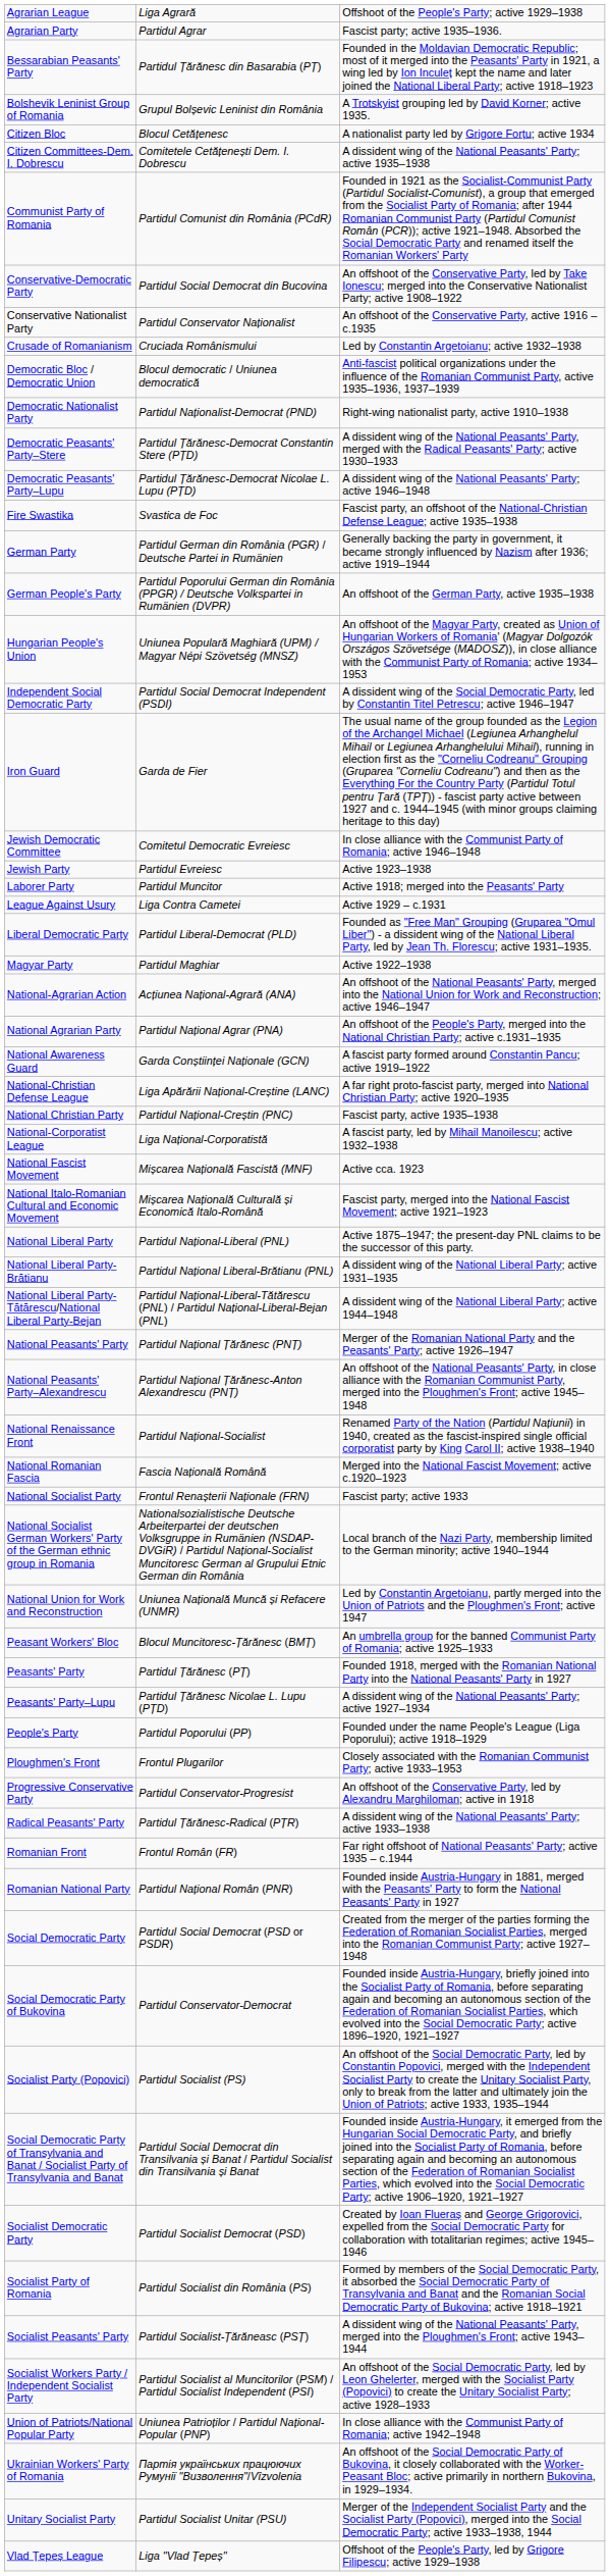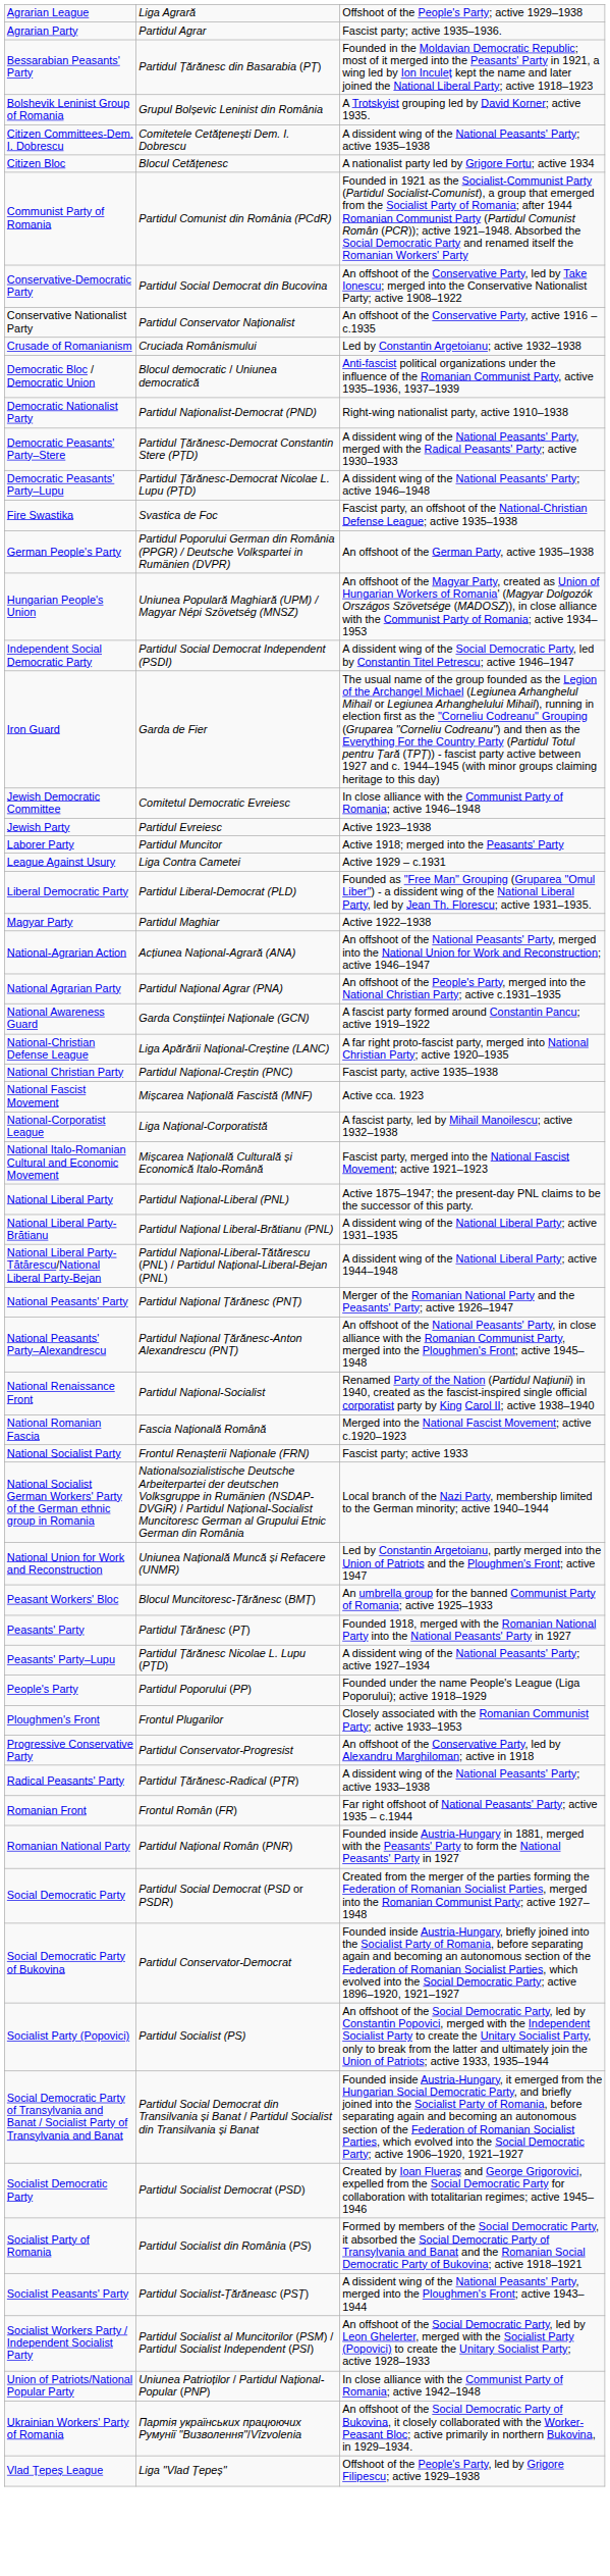 <table class=wikitable>
 <tr>
 <td><a href='#'>Agrarian League</a></td>
 <td><em>Liga Agrară</em></td>
 <td>Offshoot of the <a href='#'>People's Party</a>; active 1929–1938</td>
 </tr>
 <tr>
 <td><a href='#'>Agrarian Party</a></td>
 <td><em>Partidul Agrar</em></td>
 <td>Fascist party; active 1935–1936.</td>
 </tr>
 <tr>
 <td><a href='#'>Bessarabian Peasants' Party</a></td>
 <td><em>Partidul Țărănesc din Basarabia</em> (<em>PȚ</em>)</td>
 <td>Founded in the <a href='#'>Moldavian Democratic Republic</a>; most of it merged into the <a href='#'>Peasants' Party</a> in 1921, a wing led by <a href='#'>Ion Inculeț</a> kept the name and later joined the <a href='#'>National Liberal Party</a>; active 1918–1923</td>
 </tr>
 <tr>
 <td><a href='#'>Bolshevik Leninist Group of Romania</a></td>
 <td><em>Grupul Bolșevic Leninist din România</em></td>
 <td>A <a href='#'>Trotskyist</a> grouping led by <a href='#'>David Korner</a>; active 1935.</td>
 </tr>
 <tr>
+<td><a href='#'>Citizen Committees-Dem. I. Dobrescu</a></td>
+<td><em>Comitetele Cetățenești Dem. I. Dobrescu</em></td>
+<td>A dissident wing of the <a href='#'>National Peasants' Party</a>; active 1935–1938</td>
+</tr>
+<tr>
 <td><a href='#'>Citizen Bloc</a></td>
 <td><em>Blocul Cetățenesc</em></td>
 <td>A nationalist party led by <a href='#'>Grigore Forțu</a>; active 1934</td>
-</tr>
-<tr>
-<td><a href='#'>Citizen Committees-Dem. I. Dobrescu</a></td>
-<td><em>Comitetele Cetățenești Dem. I. Dobrescu</em></td>
-<td>A dissident wing of the <a href='#'>National Peasants' Party</a>; active 1935–1938</td>
 </tr>
 <tr>
 <td><a href='#'>Communist Party of Romania</a></td>
 <td><em>Partidul Comunist din România (PCdR)</em></td>
 <td>Founded in 1921 as the <a href='#'>Socialist-Communist Party</a> (<em>Partidul Socialist-Comunist</em>), a group that emerged from the <a href='#'>Socialist Party of Romania</a>; after 1944 <a href='#'>Romanian Communist Party</a> (<em>Partidul Comunist Român</em> (<em>PCR</em>)); active 1921–1948. Absorbed the <a href='#'>Social Democratic Party</a> and renamed itself the <a href='#'>Romanian Workers' Party</a></td>
 </tr>
 <tr>
 <td><a href='#'>Conservative-Democratic Party</a></td>
 <td><em>Partidul Social Democrat din Bucovina</em></td>
 <td>An offshoot of the <a href='#'>Conservative Party</a>, led by <a href='#'>Take Ionescu</a>; merged into the Conservative Nationalist Party; active 1908–1922</td>
 </tr>
 <tr>
 <td>Conservative Nationalist Party</td>
 <td><em>Partidul Conservator Naționalist</em></td>
 <td>An offshoot of the <a href='#'>Conservative Party</a>, active 1916 – c.1935</td>
 </tr>
 <tr>
 <td><a href='#'>Crusade of Romanianism</a></td>
 <td><em>Cruciada Românismului</em></td>
 <td>Led by <a href='#'>Constantin Argetoianu</a>; active 1932–1938</td>
 </tr>
 <tr>
 <td><a href='#'>Democratic Bloc</a> / <a href='#'>Democratic Union</a></td>
 <td><em>Blocul democratic</em> / <em>Uniunea democratică</em></td>
 <td><a href='#'>Anti-fascist</a> political organizations under the influence of the <a href='#'>Romanian Communist Party</a>, active 1935–1936, 1937–1939</td>
 </tr>
 <tr>
 <td><a href='#'>Democratic Nationalist Party</a></td>
 <td><em>Partidul Naționalist-Democrat (PND)</em></td>
 <td>Right-wing nationalist party, active 1910–1938</td>
 </tr>
 <tr>
 <td><a href='#'>Democratic Peasants' Party–Stere</a></td>
 <td><em>Partidul Țărănesc-Democrat Constantin Stere (PȚD)</em></td>
 <td>A dissident wing of the <a href='#'>National Peasants' Party</a>, merged with the <a href='#'>Radical Peasants' Party</a>; active 1930–1933</td>
 </tr>
 <tr>
 <td><a href='#'>Democratic Peasants' Party–Lupu</a></td>
 <td><em>Partidul Țărănesc-Democrat Nicolae L. Lupu (PȚD)</em></td>
 <td>A dissident wing of the <a href='#'>National Peasants' Party</a>; active 1946–1948</td>
 </tr>
 <tr>
 <td><a href='#'>Fire Swastika</a></td>
 <td><em>Svastica de Foc</em></td>
 <td>Fascist party, an offshoot of the <a href='#'>National-Christian Defense League</a>; active 1935–1938</td>
-</tr>
-<tr>
-<td><a href='#'>German Party</a></td>
-<td><em>Partidul German din România (PGR)</em> / <em>Deutsche Partei in Rumänien</em></td>
-<td>Generally backing the party in government, it became strongly influenced by <a href='#'>Nazism</a> after 1936; active 1919–1944</td>
 </tr>
 <tr>
 <td><a href='#'>German People's Party</a></td>
 <td><em>Partidul Poporului German din România (PPGR) / Deutsche Volkspartei in Rumänien (DVPR)</em></td>
 <td>An offshoot of the <a href='#'>German Party</a>, active 1935–1938</td>
 </tr>
 <tr>
 <td><a href='#'>Hungarian People's Union</a></td>
 <td><em>Uniunea Populară Maghiară (UPM) / Magyar Népi Szövetség (MNSZ)</em></td>
 <td>An offshoot of the <a href='#'>Magyar Party</a>, created as <a href='#'>Union of Hungarian Workers of Romania</a>' (<em>Magyar Dolgozók Országos Szövetsége</em> (<em>MADOSZ</em>)), in close alliance with the <a href='#'>Communist Party of Romania</a>; active 1934–1953</td>
 </tr>
 <tr>
 <td><a href='#'>Independent Social Democratic Party</a></td>
 <td><em>Partidul Social Democrat Independent (PSDI)</em></td>
 <td>A dissident wing of the <a href='#'>Social Democratic Party</a>, led by <a href='#'>Constantin Titel Petrescu</a>; active 1946–1947</td>
 </tr>
 <tr>
 <td><a href='#'>Iron Guard</a></td>
 <td><em>Garda de Fier</em></td>
 <td>The usual name of the group founded as the <a href='#'>Legion of the Archangel Michael</a> (<em>Legiunea Arhanghelul Mihail</em> or <em>Legiunea Arhanghelului Mihail</em>), running in election first as the <a href='#'>"Corneliu Codreanu" Grouping</a> (<em>Gruparea "Corneliu Codreanu"</em>) and then as the <a href='#'>Everything For the Country Party</a> (<em>Partidul Totul pentru Țară</em> (<em>TPȚ</em>)) - fascist party active between 1927 and c. 1944–1945 (with minor groups claiming heritage to this day)</td>
 </tr>
 <tr>
 <td><a href='#'>Jewish Democratic Committee</a></td>
 <td><em>Comitetul Democratic Evreiesc</em></td>
 <td>In close alliance with the <a href='#'>Communist Party of Romania</a>; active 1946–1948</td>
 </tr>
 <tr>
 <td><a href='#'>Jewish Party</a></td>
 <td><em>Partidul Evreiesc</em></td>
 <td>Active 1923–1938</td>
 </tr>
 <tr>
 <td><a href='#'>Laborer Party</a></td>
 <td><em>Partidul Muncitor</em></td>
 <td>Active 1918; merged into the <a href='#'>Peasants' Party</a></td>
 </tr>
 <tr>
 <td><a href='#'>League Against Usury</a></td>
 <td><em>Liga Contra Cametei</em></td>
 <td>Active 1929 – c.1931</td>
 </tr>
 <tr>
 <td><a href='#'>Liberal Democratic Party</a></td>
 <td><em>Partidul Liberal-Democrat (PLD)</em></td>
 <td>Founded as <a href='#'>"Free Man" Grouping</a> (<a href='#'>Gruparea "Omul Liber"</a>) - a dissident wing of the <a href='#'>National Liberal Party</a>, led by <a href='#'>Jean Th. Florescu</a>; active 1931–1935.</td>
 </tr>
 <tr>
 <td><a href='#'>Magyar Party</a></td>
 <td><em>Partidul Maghiar</em></td>
 <td>Active 1922–1938</td>
 </tr>
 <tr>
 <td><a href='#'>National-Agrarian Action</a></td>
 <td><em>Acțiunea Național-Agrară (ANA)</em></td>
 <td>An offshoot of the <a href='#'>National Peasants' Party</a>, merged into the <a href='#'>National Union for Work and Reconstruction</a>; active 1946–1947</td>
 </tr>
 <tr>
 <td><a href='#'>National Agrarian Party</a></td>
 <td><em>Partidul Național Agrar (PNA)</em></td>
 <td>An offshoot of the <a href='#'>People's Party</a>, merged into the <a href='#'>National Christian Party</a>; active c.1931–1935</td>
 </tr>
 <tr>
 <td><a href='#'>National Awareness Guard</a></td>
 <td><em>Garda Conștiinței Naționale (GCN)</em></td>
 <td>A fascist party formed around <a href='#'>Constantin Pancu</a>; active 1919–1922</td>
 </tr>
 <tr>
 <td><a href='#'>National-Christian Defense League</a></td>
 <td><em>Liga Apărării Național-Creștine (LANC)</em></td>
 <td>A far right proto-fascist party, merged into <a href='#'>National Christian Party</a>; active 1920–1935</td>
 </tr>
 <tr>
 <td><a href='#'>National Christian Party</a></td>
 <td><em>Partidul Național-Creștin (PNC)</em></td>
 <td>Fascist party, active 1935–1938</td>
 </tr>
 <tr>
+<td><a href='#'>National Fascist Movement</a></td>
+<td><em>Mișcarea Națională Fascistă (MNF)</em></td>
+<td>Active cca. 1923</td>
+</tr>
+<tr>
 <td><a href='#'>National-Corporatist League</a></td>
 <td><em>Liga Național-Corporatistă</em></td>
 <td>A fascist party, led by <a href='#'>Mihail Manoilescu</a>; active 1932–1938</td>
-</tr>
-<tr>
-<td><a href='#'>National Fascist Movement</a></td>
-<td><em>Mișcarea Națională Fascistă (MNF)</em></td>
-<td>Active cca. 1923</td>
 </tr>
 <tr>
 <td><a href='#'>National Italo-Romanian Cultural and Economic Movement</a></td>
 <td><em>Mișcarea Națională Culturală și Economică Italo-Română</em></td>
 <td>Fascist party, merged into the <a href='#'>National Fascist Movement</a>; active 1921–1923</td>
 </tr>
 <tr>
 <td><a href='#'>National Liberal Party</a></td>
 <td><em>Partidul Național-Liberal (PNL)</em></td>
 <td>Active 1875–1947; the present-day PNL claims to be the successor of this party.</td>
 </tr>
 <tr>
 <td><a href='#'>National Liberal Party-Brătianu</a></td>
 <td><em>Partidul Național Liberal-Brătianu (PNL)</em></td>
 <td>A dissident wing of the <a href='#'>National Liberal Party</a>; active 1931–1935</td>
 </tr>
 <tr>
 <td><a href='#'>National Liberal Party-Tătărescu</a>/<a href='#'>National Liberal Party-Bejan</a></td>
 <td><em>Partidul Național-Liberal-Tătărescu</em> (<em>PNL</em>) / <em>Partidul Național-Liberal-Bejan</em> (<em>PNL</em>)</td>
 <td>A dissident wing of the <a href='#'>National Liberal Party</a>; active 1944–1948</td>
 </tr>
 <tr>
 <td><a href='#'>National Peasants' Party</a></td>
 <td><em>Partidul Național Țărănesc (PNȚ)</em></td>
 <td>Merger of the <a href='#'>Romanian National Party</a> and the <a href='#'>Peasants' Party</a>; active 1926–1947</td>
 </tr>
 <tr>
 <td><a href='#'>National Peasants' Party–Alexandrescu</a></td>
 <td><em>Partidul Național Țărănesc-Anton Alexandrescu (PNȚ)</em></td>
 <td>An offshoot of the <a href='#'>National Peasants' Party</a>, in close alliance with the <a href='#'>Romanian Communist Party</a>, merged into the <a href='#'>Ploughmen's Front</a>; active 1945–1948</td>
 </tr>
 <tr>
 <td><a href='#'>National Renaissance Front</a></td>
 <td><em>Partidul Național-Socialist</em></td>
 <td>Renamed <a href='#'>Party of the Nation</a> (<em>Partidul Națiunii</em>) in 1940, created as the fascist-inspired single official <a href='#'>corporatist</a> party by <a href='#'>King</a> <a href='#'>Carol II</a>; active 1938–1940</td>
 </tr>
 <tr>
 <td><a href='#'>National Romanian Fascia</a></td>
 <td><em>Fascia Națională Română</em></td>
 <td>Merged into the <a href='#'>National Fascist Movement</a>; active c.1920–1923</td>
 </tr>
 <tr>
 <td><a href='#'>National Socialist Party</a></td>
 <td><em>Frontul Renașterii Naționale (FRN)</em></td>
 <td>Fascist party; active 1933</td>
 </tr>
 <tr>
 <td><a href='#'>National Socialist German Workers' Party of the German ethnic group in Romania</a></td>
 <td><em>Nationalsozialistische Deutsche Arbeiterpartei der deutschen Volksgruppe in Rumänien (NSDAP-DVGiR)</em> / <em>Partidul Național-Socialist Muncitoresc German al Grupului Etnic German din România</em></td>
 <td>Local branch of the <a href='#'>Nazi Party</a>, membership limited to the German minority; active 1940–1944</td>
 </tr>
 <tr>
 <td><a href='#'>National Union for Work and Reconstruction</a></td>
 <td><em>Uniunea Națională Muncă și Refacere (UNMR)</em></td>
 <td>Led by <a href='#'>Constantin Argetoianu</a>, partly merged into the <a href='#'>Union of Patriots</a> and the <a href='#'>Ploughmen's Front</a>; active 1947</td>
 </tr>
 <tr>
 <td><a href='#'>Peasant Workers' Bloc</a></td>
 <td><em>Blocul Muncitoresc-Țărănesc</em> (<em>BMȚ</em>)</td>
 <td>An <a href='#'>umbrella group</a> for the banned <a href='#'>Communist Party of Romania</a>; active 1925–1933</td>
 </tr>
 <tr>
 <td><a href='#'>Peasants' Party</a></td>
 <td><em>Partidul Țărănesc</em> (<em>PȚ</em>)</td>
 <td>Founded 1918, merged with the <a href='#'>Romanian National Party</a> into the <a href='#'>National Peasants' Party</a> in 1927</td>
 </tr>
 <tr>
 <td><a href='#'>Peasants' Party–Lupu</a></td>
 <td><em>Partidul Țărănesc Nicolae L. Lupu</em> (<em>PȚD</em>)</td>
 <td>A dissident wing of the <a href='#'>National Peasants' Party</a>; active 1927–1934</td>
 </tr>
 <tr>
 <td><a href='#'>People's Party</a></td>
 <td><em>Partidul Poporului</em> (<em>PP</em>)</td>
 <td>Founded under the name People's League (Liga Poporului); active 1918–1929</td>
 </tr>
 <tr>
 <td><a href='#'>Ploughmen's Front</a></td>
 <td><em>Frontul Plugarilor</em></td>
 <td>Closely associated with the <a href='#'>Romanian Communist Party</a>; active 1933–1953</td>
 </tr>
 <tr>
 <td><a href='#'>Progressive Conservative Party</a></td>
 <td><em>Partidul Conservator-Progresist</em></td>
 <td>An offshoot of the <a href='#'>Conservative Party</a>, led by <a href='#'>Alexandru Marghiloman</a>; active in 1918</td>
 </tr>
 <tr>
 <td><a href='#'>Radical Peasants' Party</a></td>
 <td><em>Partidul Țărănesc-Radical</em> (<em>PȚR</em>)</td>
 <td>A dissident wing of the <a href='#'>National Peasants' Party</a>; active 1933–1938</td>
 </tr>
 <tr>
 <td><a href='#'>Romanian Front</a></td>
 <td><em>Frontul Român</em> (<em>FR</em>)</td>
 <td>Far right offshoot of <a href='#'>National Peasants' Party</a>; active 1935 – c.1944</td>
 </tr>
 <tr>
 <td><a href='#'>Romanian National Party</a></td>
 <td><em>Partidul Național Român</em> (<em>PNR</em>)</td>
 <td>Founded inside <a href='#'>Austria-Hungary</a> in 1881, merged with the <a href='#'>Peasants' Party</a> to form the <a href='#'>National Peasants' Party</a> in 1927</td>
 </tr>
 <tr>
 <td><a href='#'>Social Democratic Party</a></td>
 <td><em>Partidul Social Democrat</em> (<em>PSD</em> or <em>PSDR</em>)</td>
 <td>Created from the merger of the parties forming the <a href='#'>Federation of Romanian Socialist Parties</a>, merged into the <a href='#'>Romanian Communist Party</a>; active 1927–1948</td>
 </tr>
 <tr>
 <td><a href='#'>Social Democratic Party of Bukovina</a></td>
 <td><em>Partidul Conservator-Democrat</em></td>
 <td>Founded inside <a href='#'>Austria-Hungary</a>, briefly joined into the <a href='#'>Socialist Party of Romania</a>, before separating again and becoming an autonomous section of the <a href='#'>Federation of Romanian Socialist Parties</a>, which evolved into the <a href='#'>Social Democratic Party</a>; active 1896–1920, 1921–1927</td>
 </tr>
 <tr>
 <td><a href='#'>Socialist Party (Popovici)</a></td>
 <td><em>Partidul Socialist (PS)</em></td>
 <td>An offshoot of the <a href='#'>Social Democratic Party</a>, led by <a href='#'>Constantin Popovici</a>, merged with the <a href='#'>Independent Socialist Party</a> to create the <a href='#'>Unitary Socialist Party</a>, only to break from the latter and ultimately join the <a href='#'>Union of Patriots</a>; active 1933, 1935–1944</td>
 </tr>
 <tr>
 <td><a href='#'>Social Democratic Party of Transylvania and Banat / Socialist Party of Transylvania and Banat</a></td>
 <td><em>Partidul Social Democrat din Transilvania și Banat</em> / <em>Partidul Socialist din Transilvania și Banat</em></td>
 <td>Founded inside <a href='#'>Austria-Hungary</a>, it emerged from the <a href='#'>Hungarian Social Democratic Party</a>, and briefly joined into the <a href='#'>Socialist Party of Romania</a>, before separating again and becoming an autonomous section of the <a href='#'>Federation of Romanian Socialist Parties</a>, which evolved into the <a href='#'>Social Democratic Party</a>; active 1906–1920, 1921–1927</td>
 </tr>
 <tr>
 <td><a href='#'>Socialist Democratic Party</a></td>
 <td><em>Partidul Socialist Democrat</em> (<em>PSD</em>)</td>
 <td>Created by <a href='#'>Ioan Flueraș</a> and <a href='#'>George Grigorovici</a>, expelled from the <a href='#'>Social Democratic Party</a> for collaboration with totalitarian regimes; active 1945–1946</td>
 </tr>
 <tr>
 <td><a href='#'>Socialist Party of Romania</a></td>
 <td><em>Partidul Socialist din România</em> (<em>PS</em>)</td>
 <td>Formed by members of the <a href='#'>Social Democratic Party</a>, it absorbed the <a href='#'>Social Democratic Party of Transylvania and Banat</a> and the <a href='#'>Romanian Social Democratic Party of Bukovina</a>; active 1918–1921</td>
 </tr>
 <tr>
 <td><a href='#'>Socialist Peasants' Party</a></td>
 <td><em>Partidul Socialist-Țărăneasc</em> (<em>PSȚ</em>)</td>
 <td>A dissident wing of the <a href='#'>National Peasants' Party</a>, merged into the <a href='#'>Ploughmen's Front</a>; active 1943–1944</td>
 </tr>
 <tr>
 <td><a href='#'>Socialist Workers Party / Independent Socialist Party</a></td>
 <td><em>Partidul Socialist al Muncitorilor</em> (<em>PSM</em>) / <em>Partidul Socialist Independent</em> (<em>PSI</em>)</td>
 <td>An offshoot of the <a href='#'>Social Democratic Party</a>, led by <a href='#'>Leon Ghelerter</a>, merged with the <a href='#'>Socialist Party (Popovici)</a> to create the <a href='#'>Unitary Socialist Party</a>; active 1928–1933</td>
 </tr>
 <tr>
 <td><a href='#'>Union of Patriots/National Popular Party</a></td>
 <td><em>Uniunea Patrioților</em> / <em>Partidul Național-Popular</em> (<em>PNP</em>)</td>
 <td>In close alliance with the <a href='#'>Communist Party of Romania</a>; active 1942–1948</td>
 </tr>
 <tr>
 <td><a href='#'>Ukrainian Workers' Party of Romania</a></td>
 <td><em>Партія українських працюючих Румунії "Визволення"</em>/<em>Vîzvolenia</em></td>
 <td>An offshoot of the <a href='#'>Social Democratic Party of Bukovina</a>, it closely collaborated with the <a href='#'>Worker-Peasant Bloc</a>; active primarily in northern <a href='#'>Bukovina</a>, in 1929–1934.</td>
 </tr>
 <tr>
-<td><a href='#'>Unitary Socialist Party</a></td>
-<td><em>Partidul Socialist Unitar</em> <em>(PSU)</em></td>
-<td>Merger of the <a href='#'>Independent Socialist Party</a> and the <a href='#'>Socialist Party (Popovici)</a>, merged into the <a href='#'>Social Democratic Party</a>; active 1933–1938, 1944</td>
-</tr>
-<tr>
 <td><a href='#'>Vlad Țepeș League</a></td>
 <td><em>Liga "Vlad Țepeș"</em></td>
 <td>Offshoot of the <a href='#'>People's Party</a>, led by <a href='#'>Grigore Filipescu</a>; active 1929–1938</td>
 </tr>
 </table>
